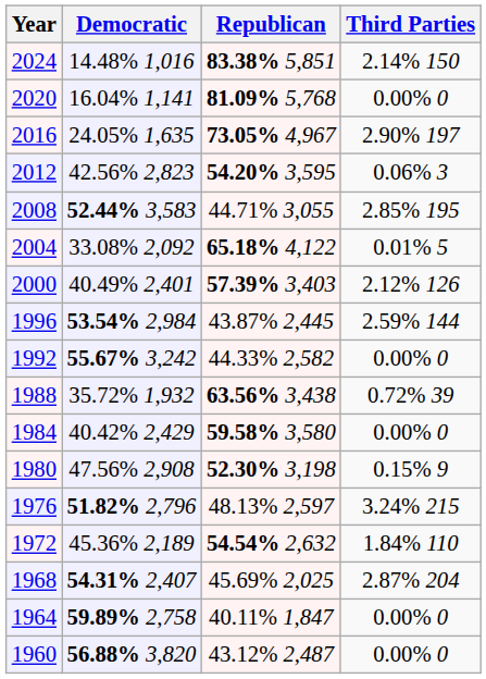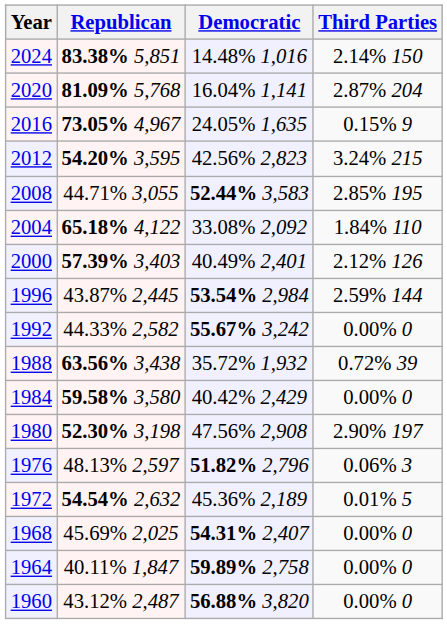 <table class="wikitable" style="float:right; font-size:95%;">
 <tr bgcolor=lightgrey>
 <th>Year</th>
+<th><a href='#'>Republican</a></th>
 <th><a href='#'>Democratic</a></th>
-<th><a href='#'>Republican</a></th>
 <th><a href='#'>Third Parties</a></th>
 </tr>
 <tr>
 <td align="center" bgcolor="#fff3f3"><a href='#'>2024</a></td>
+<td align="center" bgcolor="#fff3f3"><strong>83.38%</strong> <em>5,851</em></td>
 <td align="center" bgcolor="#f0f0ff">14.48% <em>1,016</em></td>
-<td align="center" bgcolor="#fff3f3"><strong>83.38%</strong> <em>5,851</em></td>
 <td align="center">2.14% <em>150</em></td>
 </tr>
 <tr>
 <td align="center" bgcolor="#fff3f3"><a href='#'>2020</a></td>
+<td align="center" bgcolor="#fff3f3"><strong>81.09%</strong> <em>5,768</em></td>
 <td align="center" bgcolor="#f0f0ff">16.04% <em>1,141</em></td>
-<td align="center" bgcolor="#fff3f3"><strong>81.09%</strong> <em>5,768</em></td>
-<td align="center">0.00% <em>0</em></td>
+<td align="center">2.87% <em>204</em></td>
 </tr>
 <tr>
 <td align="center" bgcolor="#fff3f3"><a href='#'>2016</a></td>
+<td align="center" bgcolor="#fff3f3"><strong>73.05%</strong> <em>4,967</em></td>
 <td align="center" bgcolor="#f0f0ff">24.05% <em>1,635</em></td>
-<td align="center" bgcolor="#fff3f3"><strong>73.05%</strong> <em>4,967</em></td>
-<td align="center">2.90% <em>197</em></td>
+<td align="center">0.15% <em>9</em></td>
 </tr>
 <tr>
 <td align="center" bgcolor="#f0f0ff"><a href='#'>2012</a></td>
+<td align="center" bgcolor="#fff3f3"><strong>54.20%</strong> <em>3,595</em></td>
 <td align="center" bgcolor="#f0f0ff">42.56% <em>2,823</em></td>
-<td align="center" bgcolor="#fff3f3"><strong>54.20%</strong> <em>3,595</em></td>
-<td align="center">0.06% <em>3</em></td>
+<td align="center">3.24% <em>215</em></td>
 </tr>
 <tr>
 <td align="center" bgcolor="#f0f0ff"><a href='#'>2008</a></td>
+<td align="center" bgcolor="#fff3f3">44.71% <em>3,055</em></td>
 <td align="center" bgcolor="#f0f0ff"><strong>52.44%</strong> <em>3,583</em></td>
-<td align="center" bgcolor="#fff3f3">44.71% <em>3,055</em></td>
 <td align="center">2.85% <em>195</em></td>
 </tr>
 <tr>
 <td align="center" bgcolor="#fff3f3"><a href='#'>2004</a></td>
+<td align="center" bgcolor="#fff3f3"><strong>65.18%</strong> <em>4,122</em></td>
 <td align="center" bgcolor="#f0f0ff">33.08% <em>2,092</em></td>
-<td align="center" bgcolor="#fff3f3"><strong>65.18%</strong> <em>4,122</em></td>
-<td align="center">0.01% <em>5</em></td>
+<td align="center">1.84% <em>110</em></td>
 </tr>
 <tr>
 <td align="center" bgcolor="#f0f0ff"><a href='#'>2000</a></td>
+<td align="center" bgcolor="#fff3f3"><strong>57.39%</strong> <em>3,403</em></td>
 <td align="center" bgcolor="#f0f0ff">40.49% <em>2,401</em></td>
-<td align="center" bgcolor="#fff3f3"><strong>57.39%</strong> <em>3,403</em></td>
 <td align="center">2.12% <em>126</em></td>
 </tr>
 <tr>
 <td align="center" bgcolor="#f0f0ff"><a href='#'>1996</a></td>
+<td align="center" bgcolor="#fff3f3">43.87% <em>2,445</em></td>
 <td align="center" bgcolor="#f0f0ff"><strong>53.54%</strong> <em>2,984</em></td>
-<td align="center" bgcolor="#fff3f3">43.87% <em>2,445</em></td>
 <td align="center">2.59% <em>144</em></td>
 </tr>
 <tr>
 <td align="center" bgcolor="#f0f0ff"><a href='#'>1992</a></td>
+<td align="center" bgcolor="#fff3f3">44.33% <em>2,582</em></td>
 <td align="center" bgcolor="#f0f0ff"><strong>55.67%</strong> <em>3,242</em></td>
-<td align="center" bgcolor="#fff3f3">44.33% <em>2,582</em></td>
 <td align="center">0.00% <em>0</em></td>
 </tr>
 <tr>
 <td align="center" bgcolor="#fff3f3"><a href='#'>1988</a></td>
+<td align="center" bgcolor="#fff3f3"><strong>63.56%</strong> <em>3,438</em></td>
 <td align="center" bgcolor="#f0f0ff">35.72% <em>1,932</em></td>
-<td align="center" bgcolor="#fff3f3"><strong>63.56%</strong> <em>3,438</em></td>
 <td align="center">0.72% <em>39</em></td>
 </tr>
 <tr>
 <td align="center" bgcolor="#fff3f3"><a href='#'>1984</a></td>
+<td align="center" bgcolor="#fff3f3"><strong>59.58%</strong> <em>3,580</em></td>
 <td align="center" bgcolor="#f0f0ff">40.42% <em>2,429</em></td>
-<td align="center" bgcolor="#fff3f3"><strong>59.58%</strong> <em>3,580</em></td>
 <td align="center">0.00% <em>0</em></td>
 </tr>
 <tr>
 <td align="center" bgcolor="#fff3f3"><a href='#'>1980</a></td>
+<td align="center" bgcolor="#fff3f3"><strong>52.30%</strong> <em>3,198</em></td>
 <td align="center" bgcolor="#f0f0ff">47.56% <em>2,908</em></td>
-<td align="center" bgcolor="#fff3f3"><strong>52.30%</strong> <em>3,198</em></td>
-<td align="center">0.15% <em>9</em></td>
+<td align="center">2.90% <em>197</em></td>
 </tr>
 <tr>
 <td align="center" bgcolor="#f0f0ff"><a href='#'>1976</a></td>
+<td align="center" bgcolor="#fff3f3">48.13% <em>2,597</em></td>
 <td align="center" bgcolor="#f0f0ff"><strong>51.82%</strong> <em>2,796</em></td>
-<td align="center" bgcolor="#fff3f3">48.13% <em>2,597</em></td>
-<td align="center">3.24% <em>215</em></td>
+<td align="center">0.06% <em>3</em></td>
 </tr>
 <tr>
 <td align="center" bgcolor="#fff3f3"><a href='#'>1972</a></td>
+<td align="center" bgcolor="#fff3f3"><strong>54.54%</strong> <em>2,632</em></td>
 <td align="center" bgcolor="#f0f0ff">45.36% <em>2,189</em></td>
-<td align="center" bgcolor="#fff3f3"><strong>54.54%</strong> <em>2,632</em></td>
-<td align="center">1.84% <em>110</em></td>
+<td align="center">0.01% <em>5</em></td>
 </tr>
 <tr>
 <td align="center" bgcolor="#f0f0ff"><a href='#'>1968</a></td>
+<td align="center" bgcolor="#fff3f3">45.69% <em>2,025</em></td>
 <td align="center" bgcolor="#f0f0ff"><strong>54.31%</strong> <em>2,407</em></td>
-<td align="center" bgcolor="#fff3f3">45.69% <em>2,025</em></td>
-<td align="center">2.87% <em>204</em></td>
+<td align="center">0.00% <em>0</em></td>
 </tr>
 <tr>
 <td align="center" bgcolor="#f0f0ff"><a href='#'>1964</a></td>
+<td align="center" bgcolor="#fff3f3">40.11% <em>1,847</em></td>
 <td align="center" bgcolor="#f0f0ff"><strong>59.89%</strong> <em>2,758</em></td>
-<td align="center" bgcolor="#fff3f3">40.11% <em>1,847</em></td>
 <td align="center">0.00% <em>0</em></td>
 </tr>
 <tr>
 <td align="center" bgcolor="#f0f0ff"><a href='#'>1960</a></td>
+<td align="center" bgcolor="#fff3f3">43.12% <em>2,487</em></td>
 <td align="center" bgcolor="#f0f0ff"><strong>56.88%</strong> <em>3,820</em></td>
-<td align="center" bgcolor="#fff3f3">43.12% <em>2,487</em></td>
 <td align="center">0.00% <em>0</em></td>
 </tr>
 </table>
